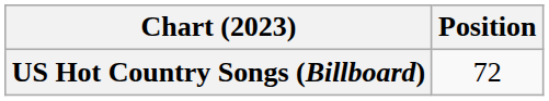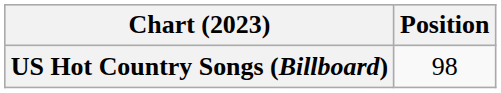 <table class="wikitable sortable plainrowheaders" style="text-align:center">
 <tr>
 <th scope="col">Chart (2023)</th>
 <th scope="col">Position</th>
 </tr>
 <tr>
 <th scope="row">US Hot Country Songs (<em>Billboard</em>)</th>
-<td>72</td>
+<td>98</td>
 </tr>
 </table>
